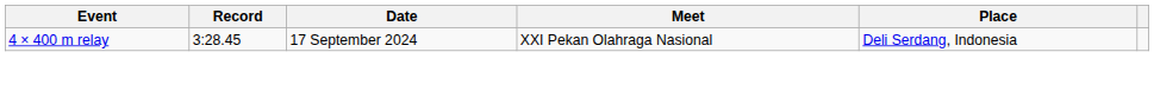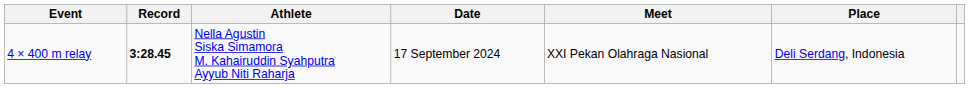 <table class="wikitable" style="font-size: 95%; width: 95%;">
 <tr>
 <th>Event</th>
 <th>Record</th>
+<th>Athlete</th>
 <th>Date</th>
 <th>Meet</th>
 <th>Place</th>
 <th></th>
 </tr>
 <tr>
 <td><a href='#'>4 × 400 m relay</a></td>
-<td>3:28.45</td>
+<td><strong>3:28.45</strong></td>
+<td><a href='#'>Nella Agustin</a><br><a href='#'>Siska Simamora</a><br><a href='#'>M. Kahairuddin Syahputra</a><br><a href='#'>Ayyub Niti Raharja</a></td>
 <td>17 September 2024</td>
 <td>XXI Pekan Olahraga Nasional</td>
 <td><a href='#'>Deli Serdang</a>, Indonesia</td>
 <td></td>
 </tr>
 </table>
